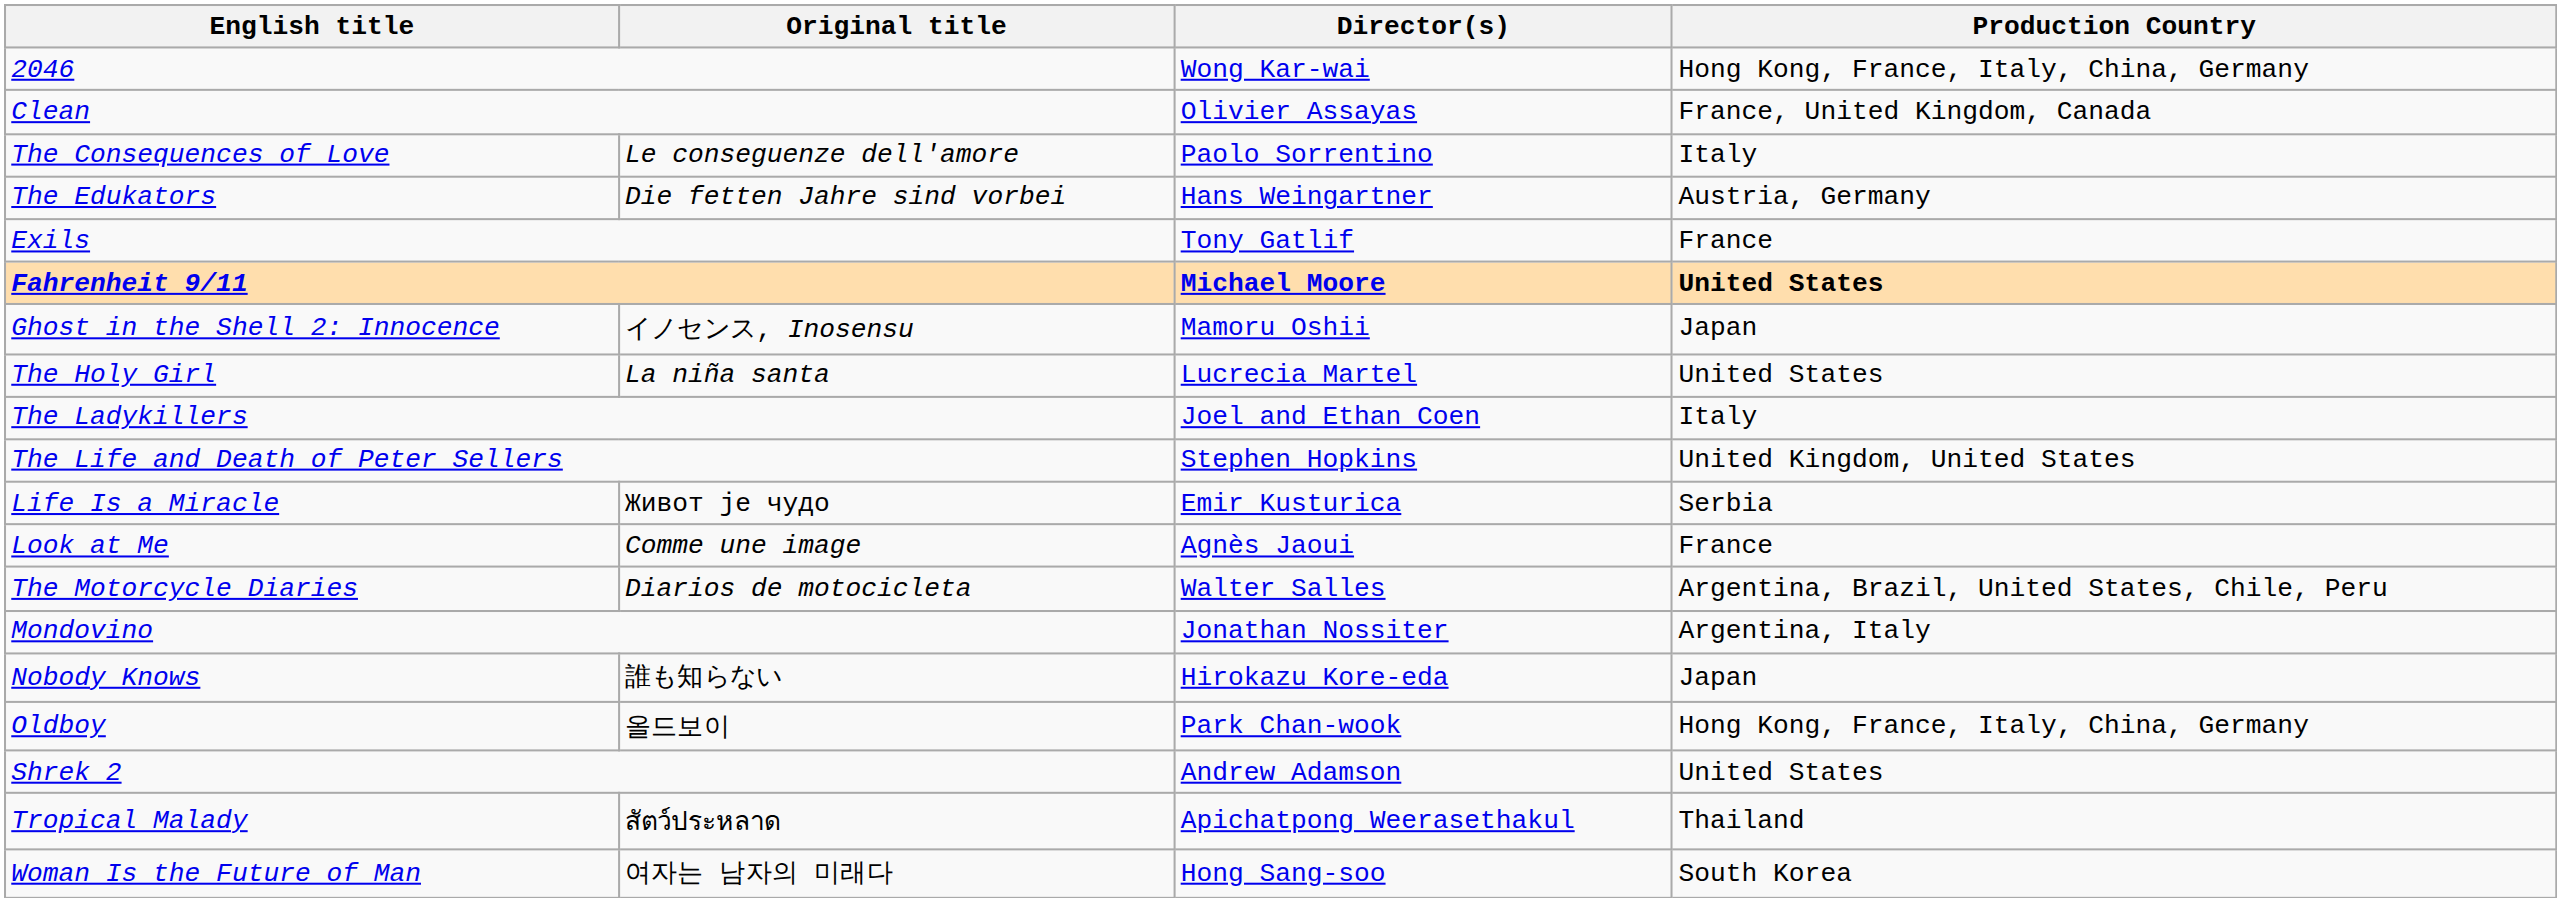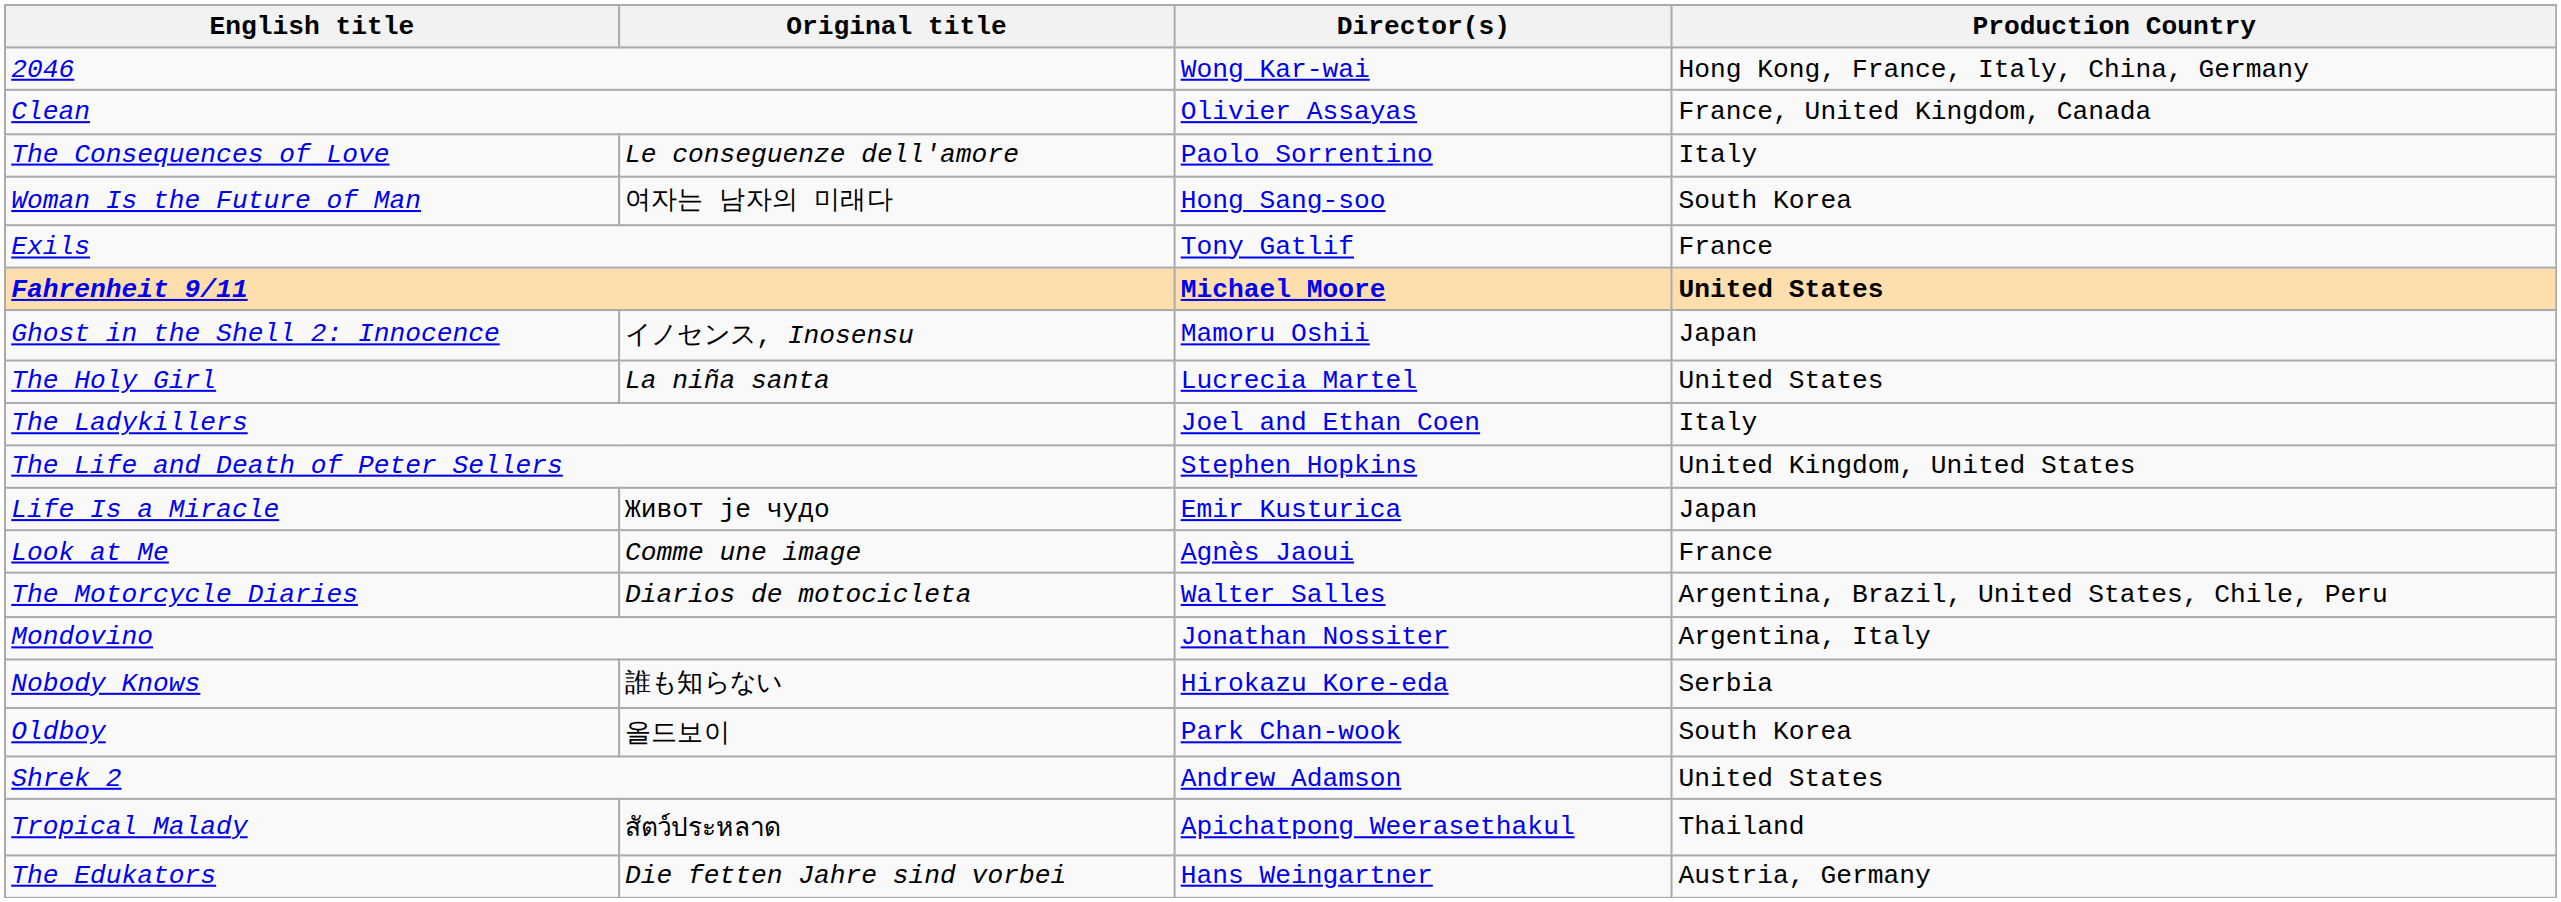 <table class="wikitable" width="100%" cellpadding="5">
 <tr>
 <th scope="col">English title</th>
 <th scope="col">Original title</th>
 <th scope="col">Director(s)</th>
 <th scope="col">Production Country</th>
 </tr>
 <tr>
 <td colspan=2><em><a href='#'>2046</a></em></td>
 <td data-sort-value=“Wong”><a href='#'>Wong Kar-wai</a></td>
 <td>Hong Kong, France, Italy, China, Germany</td>
 </tr>
 <tr>
 <td colspan=2><em><a href='#'>Clean</a></em></td>
 <td data-sort-value=“Assayas”><a href='#'>Olivier Assayas</a></td>
 <td>France, United Kingdom, Canada</td>
 </tr>
 <tr>
 <td><em><a href='#'>The Consequences of Love</a></em></td>
 <td><em>Le conseguenze dell'amore</em></td>
 <td data-sort-value=“Sorrentino”><a href='#'>Paolo Sorrentino</a></td>
 <td>Italy</td>
 </tr>
 <tr>
-<td><em><a href='#'>The Edukators</a></em></td>
-<td><em>Die fetten Jahre sind vorbei</em></td>
-<td data-sort-value=“Weingartner”><a href='#'>Hans Weingartner</a></td>
-<td>Austria, Germany</td>
+<td><em><a href='#'>Woman Is the Future of Man</a></em></td>
+<td>여자는 남자의 미래다</td>
+<td data-sort-value="“Hong”"><a href='#'>Hong Sang-soo</a></td>
+<td>South Korea</td>
 </tr>
 <tr>
 <td colspan="2"><em><a href='#'>Exils</a></em></td>
 <td data-sort-value="“Gatlif”"><a href='#'>Tony Gatlif</a></td>
 <td>France</td>
 </tr>
 <tr style="background:#FFDEAD">
 <td colspan=2><strong><em><a href='#'>Fahrenheit 9/11</a></em></strong></td>
 <td data-sort-value=“Moore”><strong><a href='#'>Michael Moore</a></strong></td>
 <td><strong>United States</strong></td>
 </tr>
 <tr>
 <td><em><a href='#'>Ghost in the Shell 2: Innocence</a></em></td>
 <td>イノセンス, <em>Inosensu</em></td>
 <td data-sort-value="“Oshii”"><a href='#'>Mamoru Oshii</a></td>
 <td>Japan</td>
 </tr>
 <tr>
 <td><em><a href='#'>The Holy Girl</a></em></td>
 <td><em>La niña santa</em></td>
 <td data-sort-value=“Martel”><a href='#'>Lucrecia Martel</a></td>
 <td>United States</td>
 </tr>
 <tr>
 <td colspan=2><em><a href='#'>The Ladykillers</a></em></td>
 <td data-sort-value=“Coen”><a href='#'>Joel and Ethan Coen</a></td>
 <td>Italy</td>
 </tr>
 <tr>
 <td colspan=2><em><a href='#'>The Life and Death of Peter Sellers</a></em></td>
 <td data-sort-value=“Hopkins”><a href='#'>Stephen Hopkins</a></td>
 <td>United Kingdom, United States</td>
 </tr>
 <tr>
 <td><em><a href='#'>Life Is a Miracle</a></em></td>
 <td>Живот је чудо</td>
 <td data-sort-value="“Kusturica”"><a href='#'>Emir Kusturica</a></td>
-<td>Serbia</td>
+<td>Japan</td>
 </tr>
 <tr>
 <td><em><a href='#'>Look at Me</a></em></td>
 <td><em>Comme une image</em></td>
 <td data-sort-value=“Jaoui”><a href='#'>Agnès Jaoui</a></td>
 <td>France</td>
 </tr>
 <tr>
 <td><em><a href='#'>The Motorcycle Diaries</a></em></td>
 <td><em>Diarios de motocicleta</em></td>
 <td data-sort-value=“Salles”><a href='#'>Walter Salles</a></td>
 <td>Argentina, Brazil, United States, Chile, Peru</td>
 </tr>
 <tr>
 <td colspan=2><em><a href='#'>Mondovino</a></em></td>
 <td data-sort-value=“Nossiter”><a href='#'>Jonathan Nossiter</a></td>
 <td>Argentina, Italy</td>
 </tr>
 <tr>
 <td><em><a href='#'>Nobody Knows</a></em></td>
 <td>誰も知らない</td>
 <td data-sort-value="“Koreeda”"><a href='#'>Hirokazu Kore-eda</a></td>
-<td>Japan</td>
+<td>Serbia</td>
 </tr>
 <tr>
 <td><em><a href='#'>Oldboy</a></em></td>
 <td>올드보이</td>
 <td data-sort-value="“Park”"><a href='#'>Park Chan-wook</a></td>
-<td>Hong Kong, France, Italy, China, Germany</td>
+<td>South Korea</td>
 </tr>
 <tr>
 <td colspan=2><em><a href='#'>Shrek 2</a></em></td>
 <td data-sort-value=“Adamson”><a href='#'>Andrew Adamson</a></td>
 <td>United States</td>
 </tr>
 <tr>
 <td><em><a href='#'>Tropical Malady</a></em></td>
 <td>สัตว์ประหลาด</td>
 <td data-sort-value="“Weerasethakul”"><a href='#'>Apichatpong Weerasethakul</a></td>
 <td>Thailand</td>
 </tr>
 <tr>
-<td><em><a href='#'>Woman Is the Future of Man</a></em></td>
-<td>여자는 남자의 미래다</td>
-<td data-sort-value="“Hong”"><a href='#'>Hong Sang-soo</a></td>
-<td>South Korea</td>
+<td><em><a href='#'>The Edukators</a></em></td>
+<td><em>Die fetten Jahre sind vorbei</em></td>
+<td data-sort-value=“Weingartner”><a href='#'>Hans Weingartner</a></td>
+<td>Austria, Germany</td>
 </tr>
 </table>
